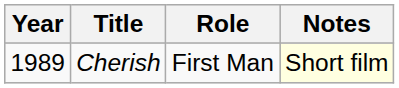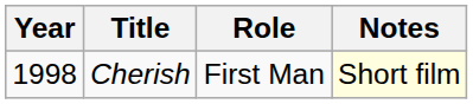 <table class="wikitable sortable plainrowheaders">
 <tr>
 <th scope="col">Year</th>
 <th scope="col">Title</th>
 <th scope="col">Role</th>
 <th scope="col" class="unsortable">Notes</th>
 </tr>
 <tr>
-<td>1989</td>
+<td>1998</td>
 <td><em>Cherish</em></td>
 <td>First Man</td>
 <td style="background: lightyellow;">Short film</td>
 </tr>
 </table>
